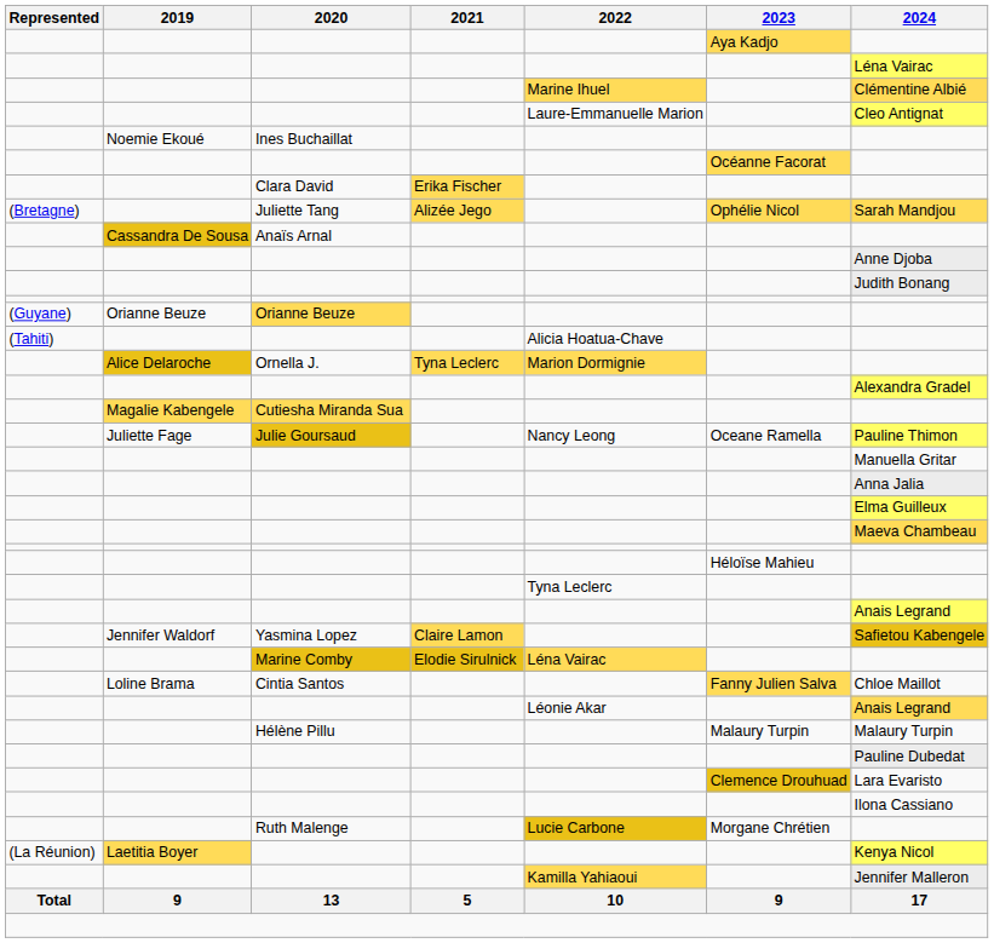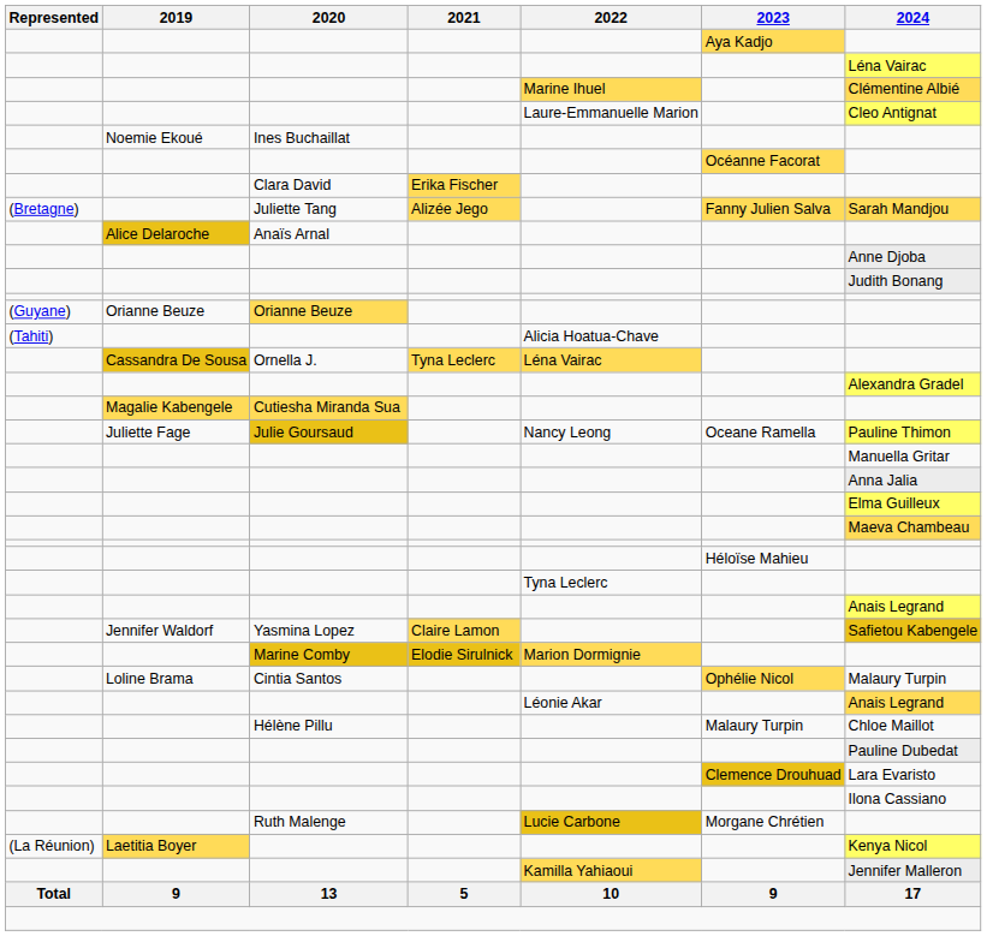 <table class="wikitable" style="font-size: 82%">
 <tr>
 <th colspan=2>Represented</th>
 <th>2019</th>
 <th>2020</th>
 <th>2021</th>
 <th>2022</th>
 <th><a href='#'>2023</a></th>
 <th><a href='#'>2024</a></th>
 </tr>
 <tr>
 <td colspan=2></td>
 <td></td>
 <td></td>
 <td></td>
 <td></td>
 <td bgcolor=#FFDB58>Aya Kadjo </td>
 <td></td>
 </tr>
 <tr>
 <td colspan=2></td>
 <td></td>
 <td></td>
 <td></td>
 <td></td>
 <td></td>
 <td bgcolor=#FFFF66>Léna Vairac</td>
 </tr>
 <tr>
 <td colspan=2></td>
 <td></td>
 <td></td>
 <td></td>
 <td bgcolor=#FFDB58>Marine Ihuel </td>
 <td></td>
 <td bgcolor=#FFDB58>Clémentine Albié </td>
 </tr>
 <tr>
 <td colspan=2></td>
 <td></td>
 <td></td>
 <td></td>
 <td>Laure-Emmanuelle Marion</td>
 <td></td>
 <td bgcolor=#FFFF66>Cleo Antignat</td>
 </tr>
 <tr>
 <td colspan=2></td>
 <td>Noemie Ekoué</td>
 <td>Ines Buchaillat</td>
 <td></td>
 <td></td>
 <td></td>
 <td></td>
 </tr>
 <tr>
 <td colspan=2></td>
 <td></td>
 <td></td>
 <td></td>
 <td></td>
 <td bgcolor=#FFDB58>Océanne Facorat</td>
 <td></td>
 </tr>
 <tr>
 <td colspan=2></td>
 <td></td>
 <td>Clara David</td>
 <td bgcolor=#FFDB58>Erika Fischer </td>
 <td></td>
 <td></td>
 <td></td>
 </tr>
 <tr>
 <td colspan=2> (<a href='#'>Bretagne</a>)</td>
 <td></td>
 <td>Juliette Tang</td>
 <td bgcolor=#FFDB58>Alizée Jego </td>
 <td></td>
-<td bgcolor=#FFDB58>Ophélie Nicol </td>
+<td bgcolor=#FFDB58>Fanny Julien Salva </td>
 <td bgcolor=#FFDB58>Sarah Mandjou </td>
 </tr>
 <tr>
 <td colspan=2></td>
-<td bgcolor=#EAC117>Cassandra De Sousa </td>
+<td bgcolor=#EAC117>Alice Delaroche </td>
 <td>Anaïs Arnal</td>
 <td></td>
 <td></td>
 <td></td>
 <td></td>
 </tr>
 <tr>
 <td colspan=2></td>
 <td></td>
 <td></td>
 <td></td>
 <td></td>
 <td></td>
 <td bgcolor=#ECECEC>Anne Djoba</td>
 </tr>
 <tr>
 <td colspan=2></td>
 <td></td>
 <td></td>
 <td></td>
 <td></td>
 <td></td>
 <td bgcolor=#ECECEC>Judith Bonang</td>
 </tr>
 <tr>
 <td colspan=2></td>
 <td></td>
 <td></td>
 <td></td>
 <td></td>
 <td></td>
 <td></td>
 </tr>
 <tr>
 <td colspan=2> (<a href='#'>Guyane</a>)</td>
 <td>Orianne Beuze</td>
 <td bgcolor=#FFDB58>Orianne Beuze </td>
 <td></td>
 <td></td>
 <td></td>
 <td></td>
 </tr>
 <tr>
 <td colspan=2> (<a href='#'>Tahiti</a>)</td>
 <td></td>
 <td></td>
 <td></td>
 <td>Alicia Hoatua-Chave</td>
 <td></td>
 <td></td>
 </tr>
 <tr>
 <td colspan=2></td>
-<td bgcolor=#EAC117>Alice Delaroche </td>
+<td bgcolor=#EAC117>Cassandra De Sousa </td>
 <td>Ornella J.</td>
 <td bgcolor=#FFDB58>Tyna Leclerc </td>
-<td bgcolor=#FFDB58>Marion Dormignie </td>
+<td bgcolor=#FFDB58>Léna Vairac</td>
 <td></td>
 <td></td>
 </tr>
 <tr>
 <td colspan=2></td>
 <td></td>
 <td></td>
 <td></td>
 <td></td>
 <td></td>
 <td bgcolor=#FFFF66>Alexandra Gradel</td>
 </tr>
 <tr>
 <td colspan=2></td>
 <td bgcolor=#FFDB58>Magalie Kabengele </td>
 <td bgcolor=#FFDB58>Cutiesha Miranda Sua </td>
 <td></td>
 <td></td>
 <td></td>
 <td></td>
 </tr>
 <tr>
 <td colspan=2></td>
 <td>Juliette Fage</td>
 <td bgcolor=#EAC117>Julie Goursaud  </td>
 <td></td>
 <td>Nancy Leong</td>
 <td>Oceane Ramella</td>
 <td bgcolor=#FFFF66>Pauline Thimon</td>
 </tr>
 <tr>
 <td colspan=2></td>
 <td></td>
 <td></td>
 <td></td>
 <td></td>
 <td></td>
 <td>Manuella Gritar</td>
 </tr>
 <tr>
 <td colspan=2></td>
 <td></td>
 <td></td>
 <td></td>
 <td></td>
 <td></td>
 <td bgcolor=#ECECEC>Anna Jalia</td>
 </tr>
 <tr>
 <td colspan=2></td>
 <td></td>
 <td></td>
 <td></td>
 <td></td>
 <td></td>
 <td bgcolor=#FFFF66>Elma Guilleux</td>
 </tr>
 <tr>
 <td colspan=2></td>
 <td></td>
 <td></td>
 <td></td>
 <td></td>
 <td></td>
 <td bgcolor=#FFDB58>Maeva Chambeau </td>
 </tr>
 <tr>
 <td colspan=2></td>
 <td></td>
 <td></td>
 <td></td>
 <td></td>
 <td></td>
 <td></td>
 </tr>
 <tr>
 <td colspan=2></td>
 <td></td>
 <td></td>
 <td></td>
 <td></td>
 <td>Héloïse Mahieu</td>
 <td></td>
 </tr>
 <tr>
 <td colspan=2></td>
 <td></td>
 <td></td>
 <td></td>
 <td>Tyna Leclerc</td>
 <td></td>
 <td></td>
 </tr>
 <tr>
 <td colspan=2></td>
 <td></td>
 <td></td>
 <td></td>
 <td></td>
 <td></td>
 <td bgcolor=#FFFF66>Anais Legrand</td>
 </tr>
 <tr>
 <td colspan=2></td>
 <td>Jennifer Waldorf</td>
 <td>Yasmina Lopez</td>
 <td bgcolor=#FFDB58>Claire Lamon </td>
 <td></td>
 <td></td>
 <td bgcolor=#EAC117>Safietou Kabengele </td>
 </tr>
 <tr>
 <td colspan=2></td>
 <td></td>
 <td bgcolor=#EAC117>Marine Comby </td>
 <td bgcolor=#EAC117>Elodie Sirulnick </td>
-<td bgcolor=#FFDB58>Léna Vairac</td>
+<td bgcolor=#FFDB58>Marion Dormignie </td>
 <td></td>
 <td></td>
 </tr>
 <tr>
 <td colspan=2></td>
 <td>Loline Brama</td>
 <td>Cintia Santos</td>
 <td></td>
 <td></td>
-<td bgcolor=#FFDB58>Fanny Julien Salva </td>
-<td>Chloe Maillot</td>
+<td bgcolor=#FFDB58>Ophélie Nicol </td>
+<td>Malaury Turpin</td>
 </tr>
 <tr>
 <td colspan=2></td>
 <td></td>
 <td></td>
 <td></td>
 <td>Léonie Akar</td>
 <td></td>
 <td bgcolor=#FFDB58>Anais Legrand </td>
 </tr>
 <tr>
 <td colspan=2></td>
 <td></td>
 <td>Hélène Pillu</td>
 <td></td>
 <td></td>
 <td>Malaury Turpin</td>
-<td>Malaury Turpin</td>
+<td>Chloe Maillot</td>
 </tr>
 <tr>
 <td colspan=2></td>
 <td></td>
 <td></td>
 <td></td>
 <td></td>
 <td></td>
 <td bgcolor=#ECECEC>Pauline Dubedat</td>
 </tr>
 <tr>
 <td colspan=2></td>
 <td></td>
 <td></td>
 <td></td>
 <td></td>
 <td bgcolor=#EAC117>Clemence Drouhuad </td>
 <td>Lara Evaristo</td>
 </tr>
 <tr>
 <td colspan=2></td>
 <td></td>
 <td></td>
 <td></td>
 <td></td>
 <td></td>
 <td>Ilona Cassiano</td>
 </tr>
 <tr>
 <td colspan=2></td>
 <td></td>
 <td>Ruth Malenge</td>
 <td></td>
 <td bgcolor=#EAC117>Lucie Carbone </td>
 <td>Morgane Chrétien</td>
 <td></td>
 </tr>
 <tr>
 <td colspan=2> (La Réunion)</td>
 <td bgcolor=#FFDB58>Laetitia Boyer  </td>
 <td></td>
 <td></td>
 <td></td>
 <td></td>
 <td bgcolor=#FFFF66>Kenya Nicol</td>
 </tr>
 <tr>
 <td colspan=2></td>
 <td></td>
 <td></td>
 <td></td>
 <td bgcolor=#FFDB58>Kamilla Yahiaoui </td>
 <td></td>
 <td bgcolor=#ECECEC>Jennifer Malleron</td>
 </tr>
 <tr>
 <th colspan=2>Total</th>
 <th>9</th>
 <th>13</th>
 <th>5</th>
 <th>10</th>
 <th>9</th>
 <th>17</th>
 </tr>
 <tr>
 <td colspan="8"><br></td>
 </tr>
 </table>
